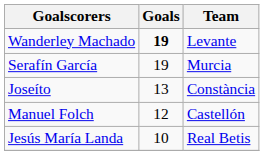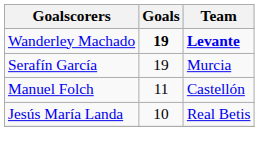 <table class="wikitable sortable" class="wikitable">
 <tr style="background:#ccc; text-align:center;">
 <th>Goalscorers</th>
 <th>Goals</th>
 <th>Team</th>
 </tr>
 <tr>
 <td> <a href='#'>Wanderley Machado</a></td>
 <td style="text-align:center;"><strong>19</strong></td>
-<td><a href='#'>Levante</a></td>
+<td><strong><a href='#'>Levante</a></strong></td>
 </tr>
 <tr>
 <td> <a href='#'>Serafín García</a></td>
 <td style="text-align:center;">19</td>
 <td><a href='#'>Murcia</a></td>
 </tr>
 <tr>
-<td> <a href='#'>Joseíto</a></td>
-<td style="text-align:center;">13</td>
-<td><a href='#'>Constància</a></td>
-</tr>
-<tr>
 <td> <a href='#'>Manuel Folch</a></td>
-<td style="text-align:center;">12</td>
+<td style="text-align:center;">11</td>
 <td><a href='#'>Castellón</a></td>
 </tr>
 <tr>
 <td> <a href='#'>Jesús María Landa</a></td>
 <td style="text-align:center;">10</td>
 <td><a href='#'>Real Betis</a></td>
 </tr>
 <tr>
 </tr>
 </table>
